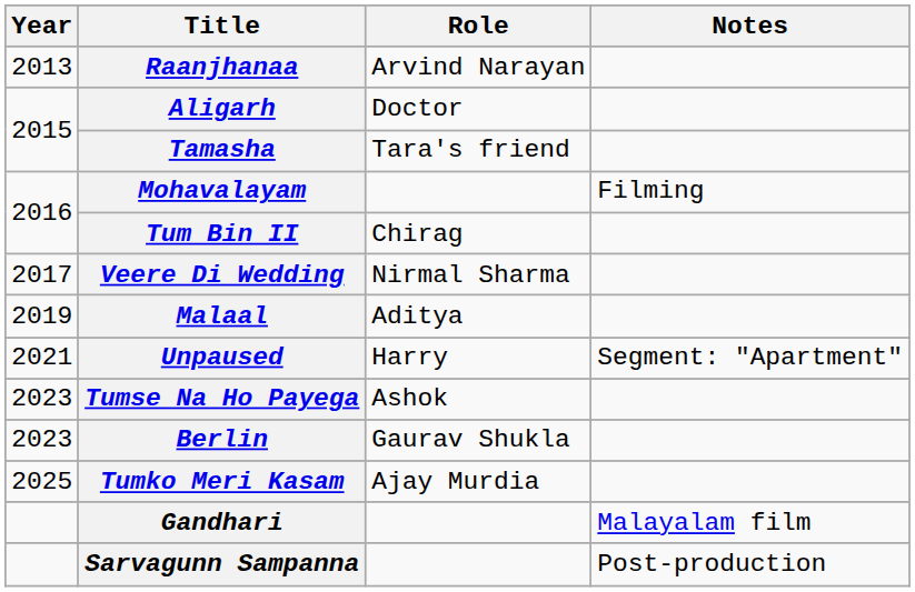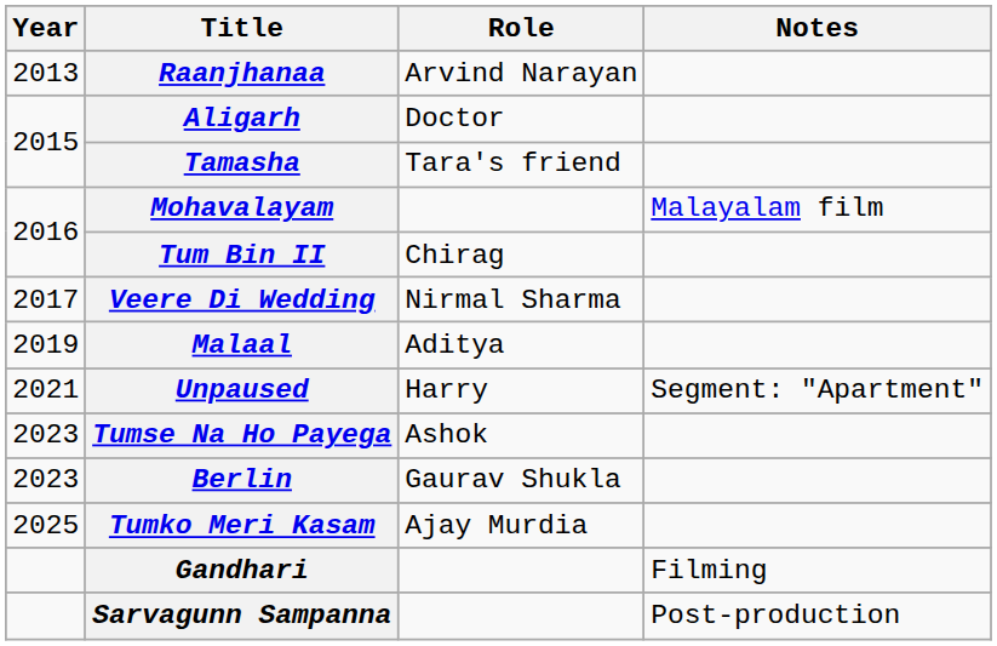 <table class="wikitable sortable plainrowheaders">
 <tr style="text-align:center;">
 <th scope="col">Year</th>
 <th scope="col">Title</th>
 <th scope="col">Role</th>
 <th scope="col" class="unsortable">Notes</th>
 </tr>
 <tr>
 <td>2013</td>
 <th scope="row"><em><a href='#'>Raanjhanaa</a></em></th>
 <td>Arvind Narayan</td>
 <td></td>
 </tr>
 <tr>
 <td rowspan="2">2015</td>
 <th scope="row"><em><a href='#'>Aligarh</a></em></th>
 <td>Doctor</td>
 <td></td>
 </tr>
 <tr>
 <th scope="row"><em><a href='#'>Tamasha</a></em></th>
 <td>Tara's friend</td>
 <td></td>
 </tr>
 <tr>
 <td rowspan="2">2016</td>
 <th scope="row"><em><a href='#'>Mohavalayam</a></em></th>
 <td></td>
-<td>Filming</td>
+<td><a href='#'>Malayalam</a> film</td>
 </tr>
 <tr>
 <th scope="row"><em><a href='#'>Tum Bin II</a></em></th>
 <td>Chirag</td>
 <td></td>
 </tr>
 <tr>
 <td>2017</td>
 <th scope="row"><em><a href='#'>Veere Di Wedding</a></em></th>
 <td>Nirmal Sharma</td>
 <td></td>
 </tr>
 <tr>
 <td>2019</td>
 <th scope="row"><em><a href='#'>Malaal</a></em></th>
 <td>Aditya</td>
 <td></td>
 </tr>
 <tr>
 <td>2021</td>
 <th scope="row"><em><a href='#'>Unpaused</a></em></th>
 <td>Harry</td>
 <td>Segment: "Apartment"</td>
 </tr>
 <tr>
 <td>2023</td>
 <th scope="row"><em><a href='#'>Tumse Na Ho Payega</a></em></th>
 <td>Ashok</td>
 <td></td>
 </tr>
 <tr>
 <td>2023</td>
 <th scope="row"><em><a href='#'>Berlin</a></em></th>
 <td>Gaurav Shukla</td>
 <td></td>
 </tr>
 <tr>
 <td>2025</td>
 <th scope="row"><em><a href='#'>Tumko Meri Kasam</a></em></th>
 <td>Ajay Murdia</td>
 <td></td>
 </tr>
 <tr>
 <td></td>
 <th scope="row"><em>Gandhari</em></th>
 <td></td>
-<td><a href='#'>Malayalam</a> film</td>
+<td>Filming</td>
 </tr>
 <tr>
 <td></td>
 <th scope="row"><em>Sarvagunn Sampanna</em> </th>
 <td></td>
 <td>Post-production</td>
 </tr>
 </table>
